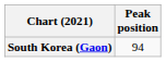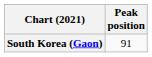 <table class="wikitable plainrowheaders" style="text-align:center">
 <tr>
 <th scope="col">Chart (2021)</th>
 <th scope="col">Peak<br>position</th>
 </tr>
 <tr>
 <th scope="row">South Korea (<a href='#'>Gaon</a>)</th>
-<td>94</td>
+<td>91</td>
 </tr>
 </table>
